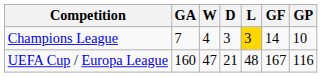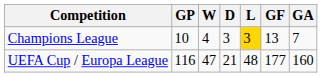 <table class="wikitable">
 <tr>
 <th>Competition</th>
-<th>GA</th>
+<th>GP</th>
 <th>W</th>
 <th>D</th>
 <th>L</th>
 <th>GF</th>
-<th>GP</th>
+<th>GA</th>
 </tr>
 <tr>
 <td><a href='#'>Champions League</a></td>
-<td>7</td>
+<td>10</td>
 <td>4</td>
 <td>3</td>
 <td style="background: gold;">3</td>
-<td>14</td>
-<td>10</td>
+<td>13</td>
+<td>7</td>
 </tr>
 <tr>
 <td><a href='#'>UEFA Cup</a> / <a href='#'>Europa League</a></td>
-<td>160</td>
+<td>116</td>
 <td>47</td>
 <td>21</td>
 <td>48</td>
-<td>167</td>
-<td>116</td>
+<td>177</td>
+<td>160</td>
 </tr>
 </table>
